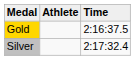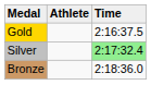 <table class="wikitable">
 <tr style="background:#efefef;">
 <td><strong>Medal</strong></td>
 <td><strong>Athlete</strong></td>
 <td><strong>Time</strong></td>
 </tr>
 <tr>
 <td style="background:gold;">Gold</td>
 <td></td>
 <td>2:16:37.5</td>
 </tr>
 <tr>
 <td style="background:silver;">Silver</td>
 <td></td>
-<td>2:17:32.4</td>
+<td style="background: lightgreen;">2:17:32.4</td>
+</tr>
+<tr>
+<td style="background:#c96;">Bronze</td>
+<td></td>
+<td>2:18:36.0</td>
 </tr>
 </table>
